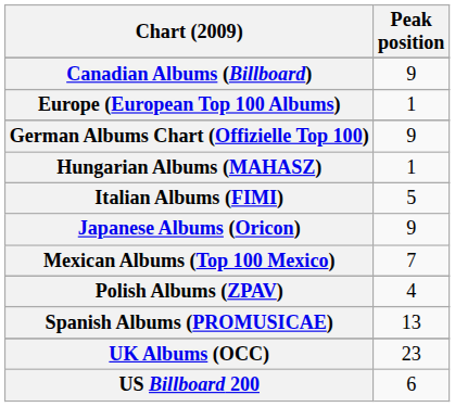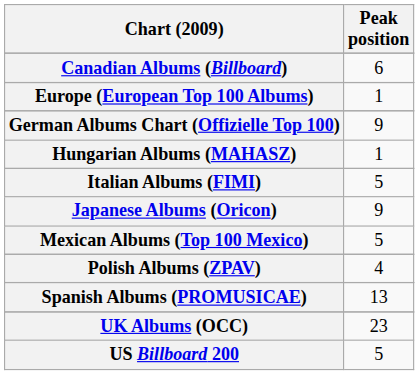 <table class="wikitable sortable plainrowheaders">
 <tr>
 <th scope="col">Chart (2009)</th>
 <th scope="col">Peak<br>position</th>
 </tr>
 <tr>
 </tr>
 <tr>
 </tr>
 <tr>
 </tr>
 <tr>
 </tr>
 <tr>
 <th scope="row"><a href='#'>Canadian Albums</a> (<em><a href='#'>Billboard</a></em>)</th>
-<td style="text-align:center;">9</td>
+<td style="text-align:center;">6</td>
 </tr>
 <tr>
 </tr>
 <tr>
 </tr>
 <tr>
 </tr>
 <tr>
 <th scope="row">Europe (<a href='#'>European Top 100 Albums</a>)</th>
 <td style="text-align:center;">1</td>
 </tr>
 <tr>
 </tr>
 <tr>
 </tr>
 <tr>
 <th scope="row">German Albums Chart (<a href='#'>Offizielle Top 100</a>)</th>
 <td style="text-align:center;">9</td>
 </tr>
 <tr>
 <th scope="row">Hungarian Albums (<a href='#'>MAHASZ</a>)</th>
 <td style="text-align:center;">1</td>
 </tr>
 <tr>
 </tr>
 <tr>
 <th scope="row">Italian Albums (<a href='#'>FIMI</a>)</th>
 <td style="text-align:center;">5</td>
 </tr>
 <tr>
 <th scope="row"><a href='#'>Japanese Albums</a> (<a href='#'>Oricon</a>)</th>
 <td style="text-align:center;">9</td>
 </tr>
 <tr>
 <th scope="row">Mexican Albums (<a href='#'>Top 100 Mexico</a>)</th>
-<td align="center">7</td>
+<td align="center">5</td>
 </tr>
 <tr>
 </tr>
 <tr>
 <th scope="row">Polish Albums (<a href='#'>ZPAV</a>)</th>
 <td style="text-align:center;">4</td>
 </tr>
 <tr>
 </tr>
 <tr>
 </tr>
 <tr>
 <th scope="row">Spanish Albums (<a href='#'>PROMUSICAE</a>)</th>
 <td style="text-align:center;">13</td>
 </tr>
 <tr>
 </tr>
 <tr>
 </tr>
 <tr>
 <th scope="row"><a href='#'>UK Albums</a> (OCC)</th>
 <td style="text-align:center;">23</td>
 </tr>
 <tr>
 <th scope="row">US <a href='#'><em>Billboard</em> 200</a></th>
-<td style="text-align:center;">6</td>
+<td style="text-align:center;">5</td>
 </tr>
 </table>
